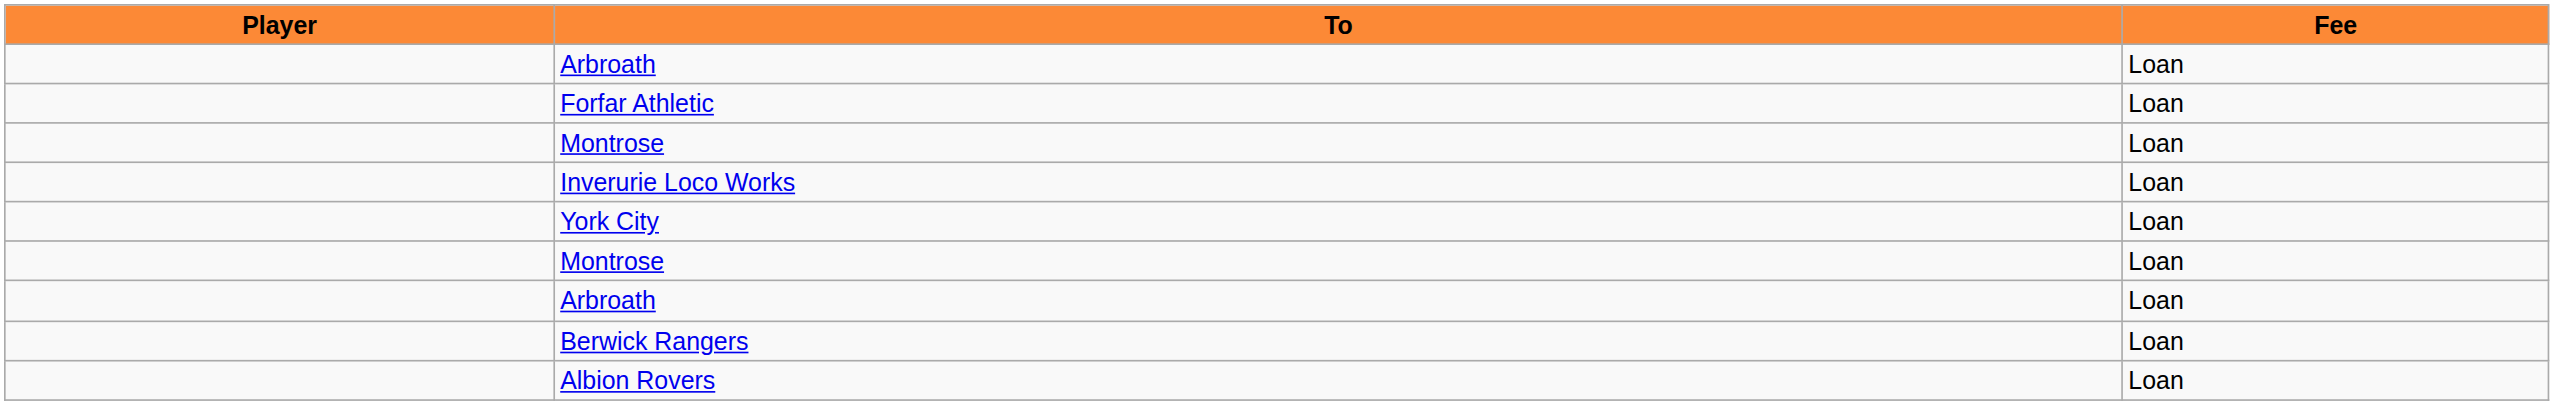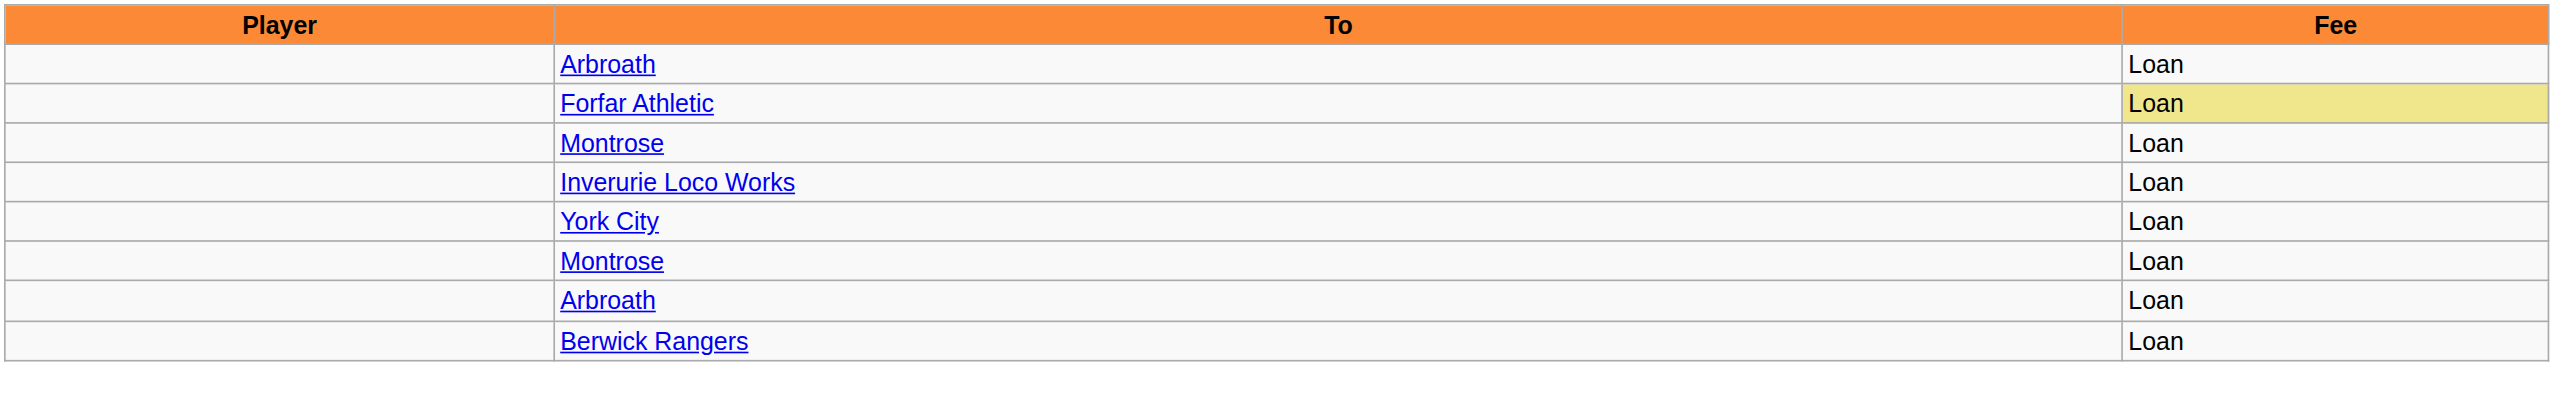 <table class="wikitable" style="text-align:left; font-size:95%;width:98%;">
 <tr>
 <th style="background:#FC8936; color:black;">Player</th>
 <th style="background:#FC8936; color:black;">To</th>
 <th style="background:#FC8936; color:black;">Fee</th>
 </tr>
 <tr>
 <td> </td>
 <td> <a href='#'>Arbroath</a></td>
 <td>Loan</td>
 </tr>
 <tr>
 <td> </td>
 <td> <a href='#'>Forfar Athletic</a></td>
-<td>Loan</td>
+<td style="background: khaki;">Loan</td>
 </tr>
 <tr>
 <td> </td>
 <td> <a href='#'>Montrose</a></td>
 <td>Loan</td>
 </tr>
 <tr>
 <td> </td>
 <td> <a href='#'>Inverurie Loco Works</a></td>
 <td>Loan</td>
 </tr>
 <tr>
 <td> </td>
 <td> <a href='#'>York City</a></td>
 <td>Loan</td>
 </tr>
 <tr>
 <td> </td>
 <td> <a href='#'>Montrose</a></td>
 <td>Loan</td>
 </tr>
 <tr>
 <td> </td>
 <td> <a href='#'>Arbroath</a></td>
 <td>Loan</td>
 </tr>
 <tr>
 <td> </td>
 <td> <a href='#'>Berwick Rangers</a></td>
 <td>Loan</td>
 </tr>
-<tr>
-<td> </td>
-<td> <a href='#'>Albion Rovers</a></td>
-<td>Loan</td>
-</tr>
 </table>
